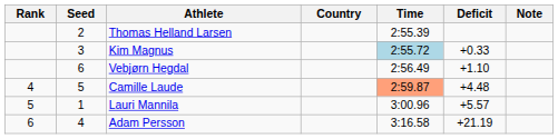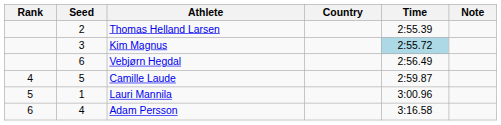 <table class="wikitable sortable" style="text-align:center" width=60%>
 <tr>
 <th>Rank</th>
 <th>Seed</th>
 <th>Athlete</th>
 <th>Country</th>
 <th>Time</th>
-<th data-sort-type=number>Deficit</th>
 <th>Note</th>
 </tr>
 <tr>
 <td></td>
 <td>2</td>
 <td align=left><a href='#'>Thomas Helland Larsen</a></td>
 <td align=left></td>
 <td>2:55.39</td>
 <td></td>
-<td></td>
 </tr>
 <tr>
 <td></td>
 <td>3</td>
 <td align=left><a href='#'>Kim Magnus</a></td>
 <td align=left></td>
 <td style="background: lightblue;">2:55.72</td>
-<td>+0.33</td>
 <td></td>
 </tr>
 <tr>
 <td></td>
 <td>6</td>
 <td align=left><a href='#'>Vebjørn Hegdal</a></td>
 <td align=left></td>
 <td>2:56.49</td>
-<td>+1.10</td>
 <td></td>
 </tr>
 <tr>
 <td>4</td>
 <td>5</td>
 <td align=left><a href='#'>Camille Laude</a></td>
 <td align=left></td>
-<td style="background: lightsalmon;">2:59.87</td>
-<td>+4.48</td>
+<td>2:59.87</td>
 <td></td>
 </tr>
 <tr>
 <td>5</td>
 <td>1</td>
 <td align=left><a href='#'>Lauri Mannila</a></td>
 <td align=left></td>
 <td>3:00.96</td>
-<td>+5.57</td>
 <td></td>
 </tr>
 <tr>
 <td>6</td>
 <td>4</td>
 <td align=left><a href='#'>Adam Persson</a></td>
 <td align=left></td>
 <td>3:16.58</td>
-<td>+21.19</td>
 <td></td>
 </tr>
 </table>
